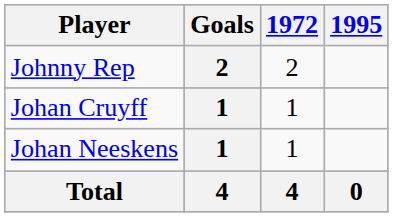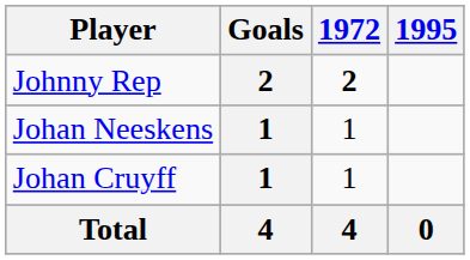 <table class="wikitable sortable" style="text-align:center;">
 <tr>
 <th>Player</th>
 <th>Goals</th>
 <th><a href='#'>1972</a></th>
 <th><a href='#'>1995</a></th>
 </tr>
 <tr>
 <td align="left"> <a href='#'>Johnny Rep</a></td>
 <th>2</th>
-<td>2</td>
+<td><strong>2</strong></td>
 <td></td>
 </tr>
 <tr>
-<td align="left"> <a href='#'>Johan Cruyff</a></td>
+<td align="left"> <a href='#'>Johan Neeskens</a></td>
 <th>1</th>
 <td>1</td>
 <td></td>
 </tr>
 <tr>
-<td align="left"> <a href='#'>Johan Neeskens</a></td>
+<td align="left"> <a href='#'>Johan Cruyff</a></td>
 <th>1</th>
 <td>1</td>
 <td></td>
 </tr>
 <tr class="sortbottom">
 <th>Total</th>
 <th>4</th>
 <th>4</th>
 <th>0</th>
 </tr>
 </table>
